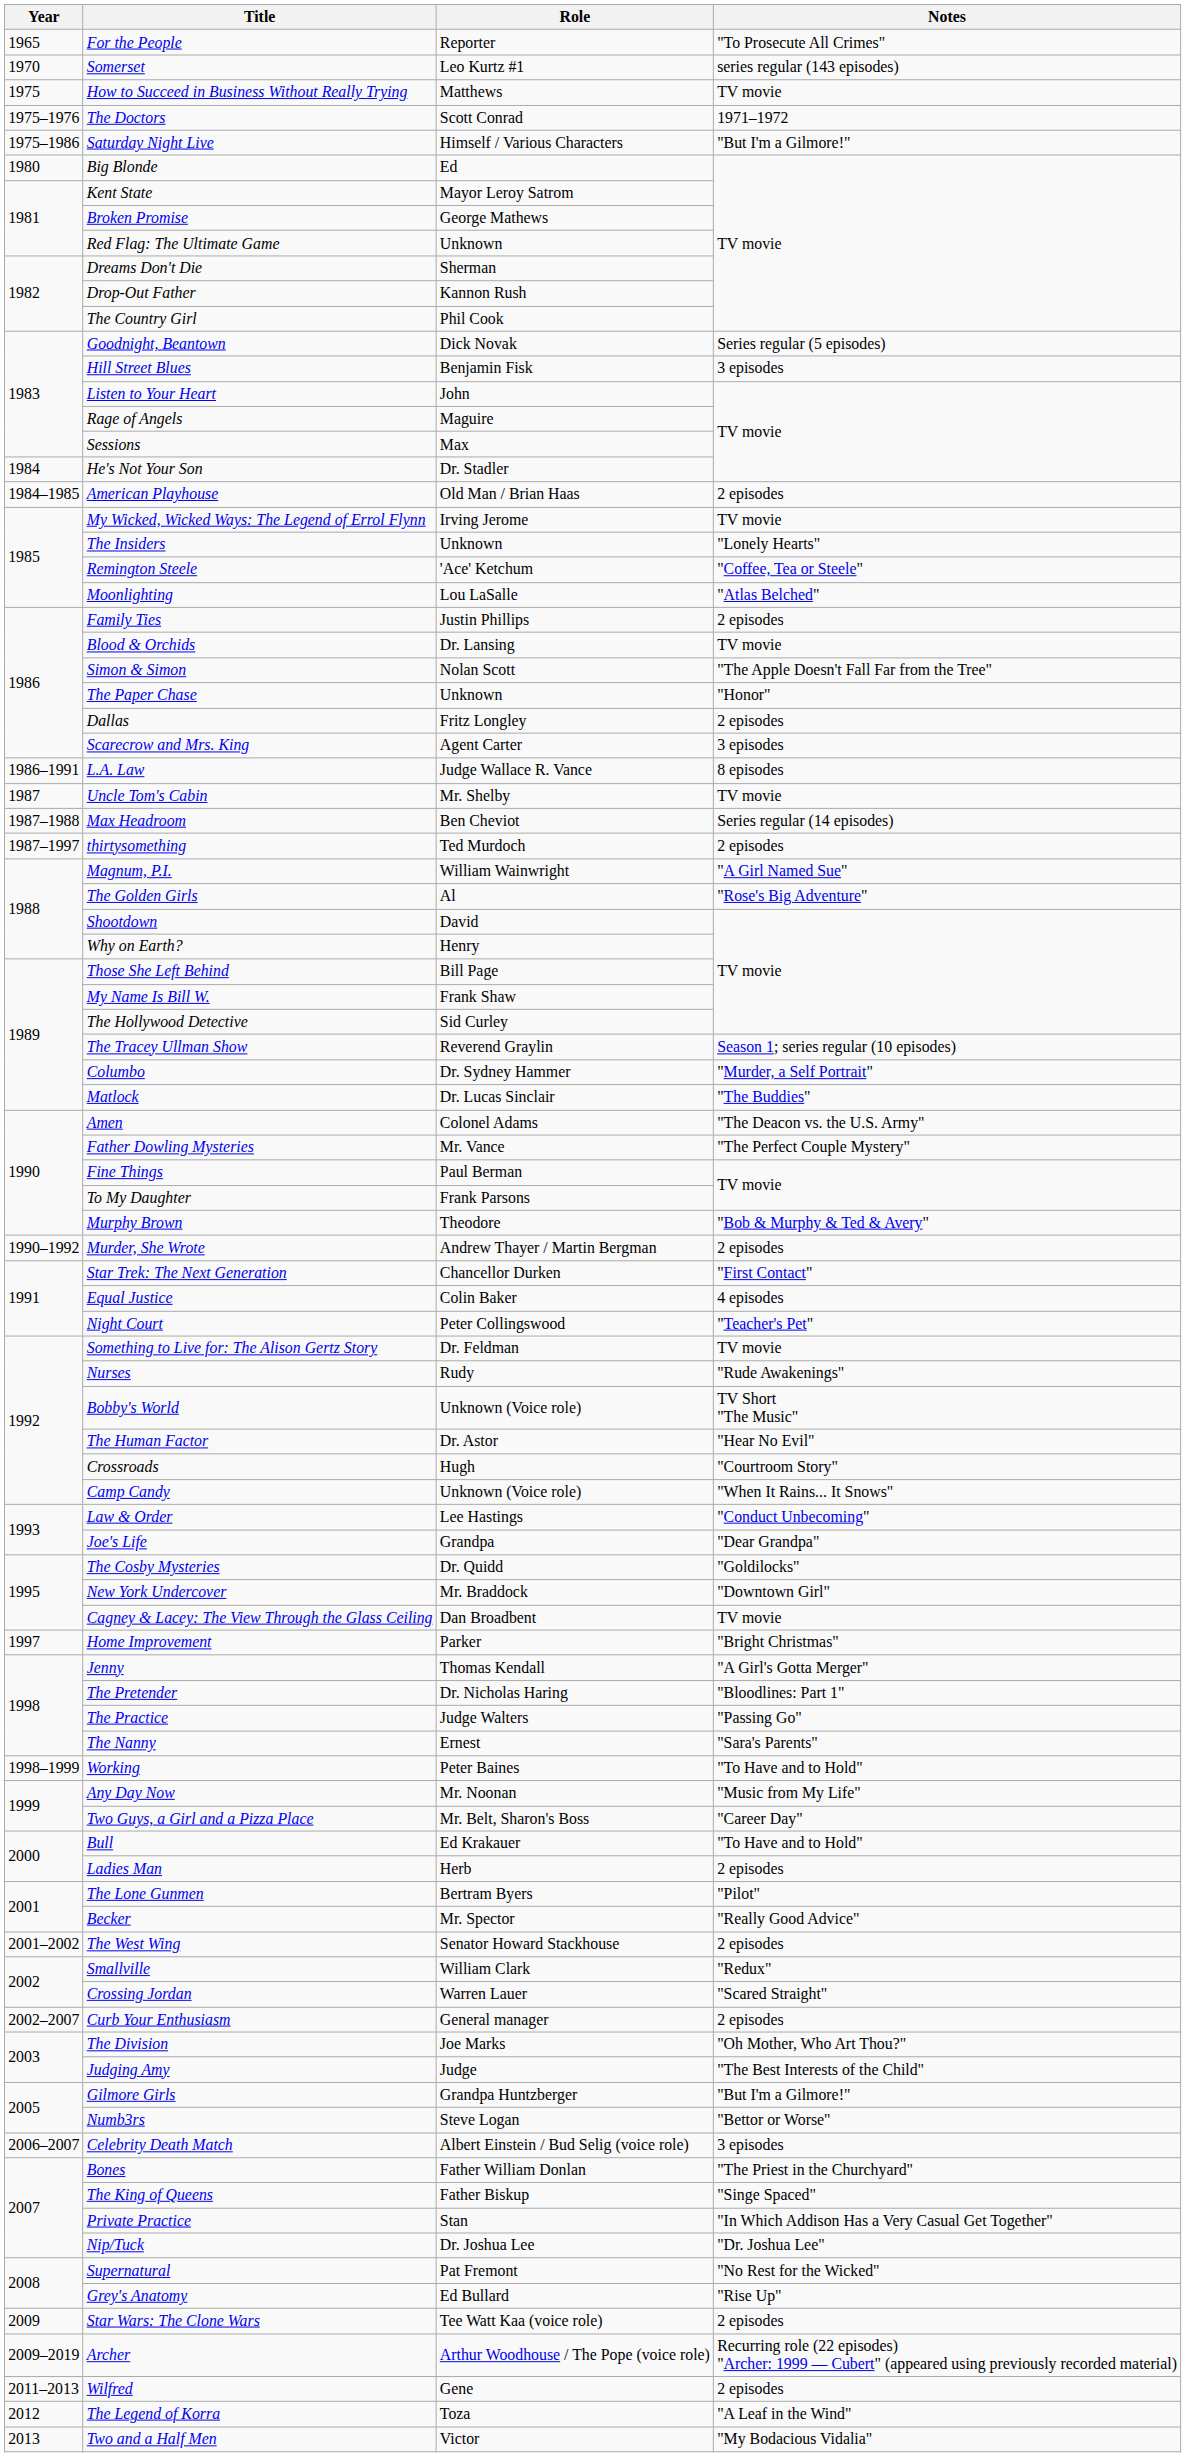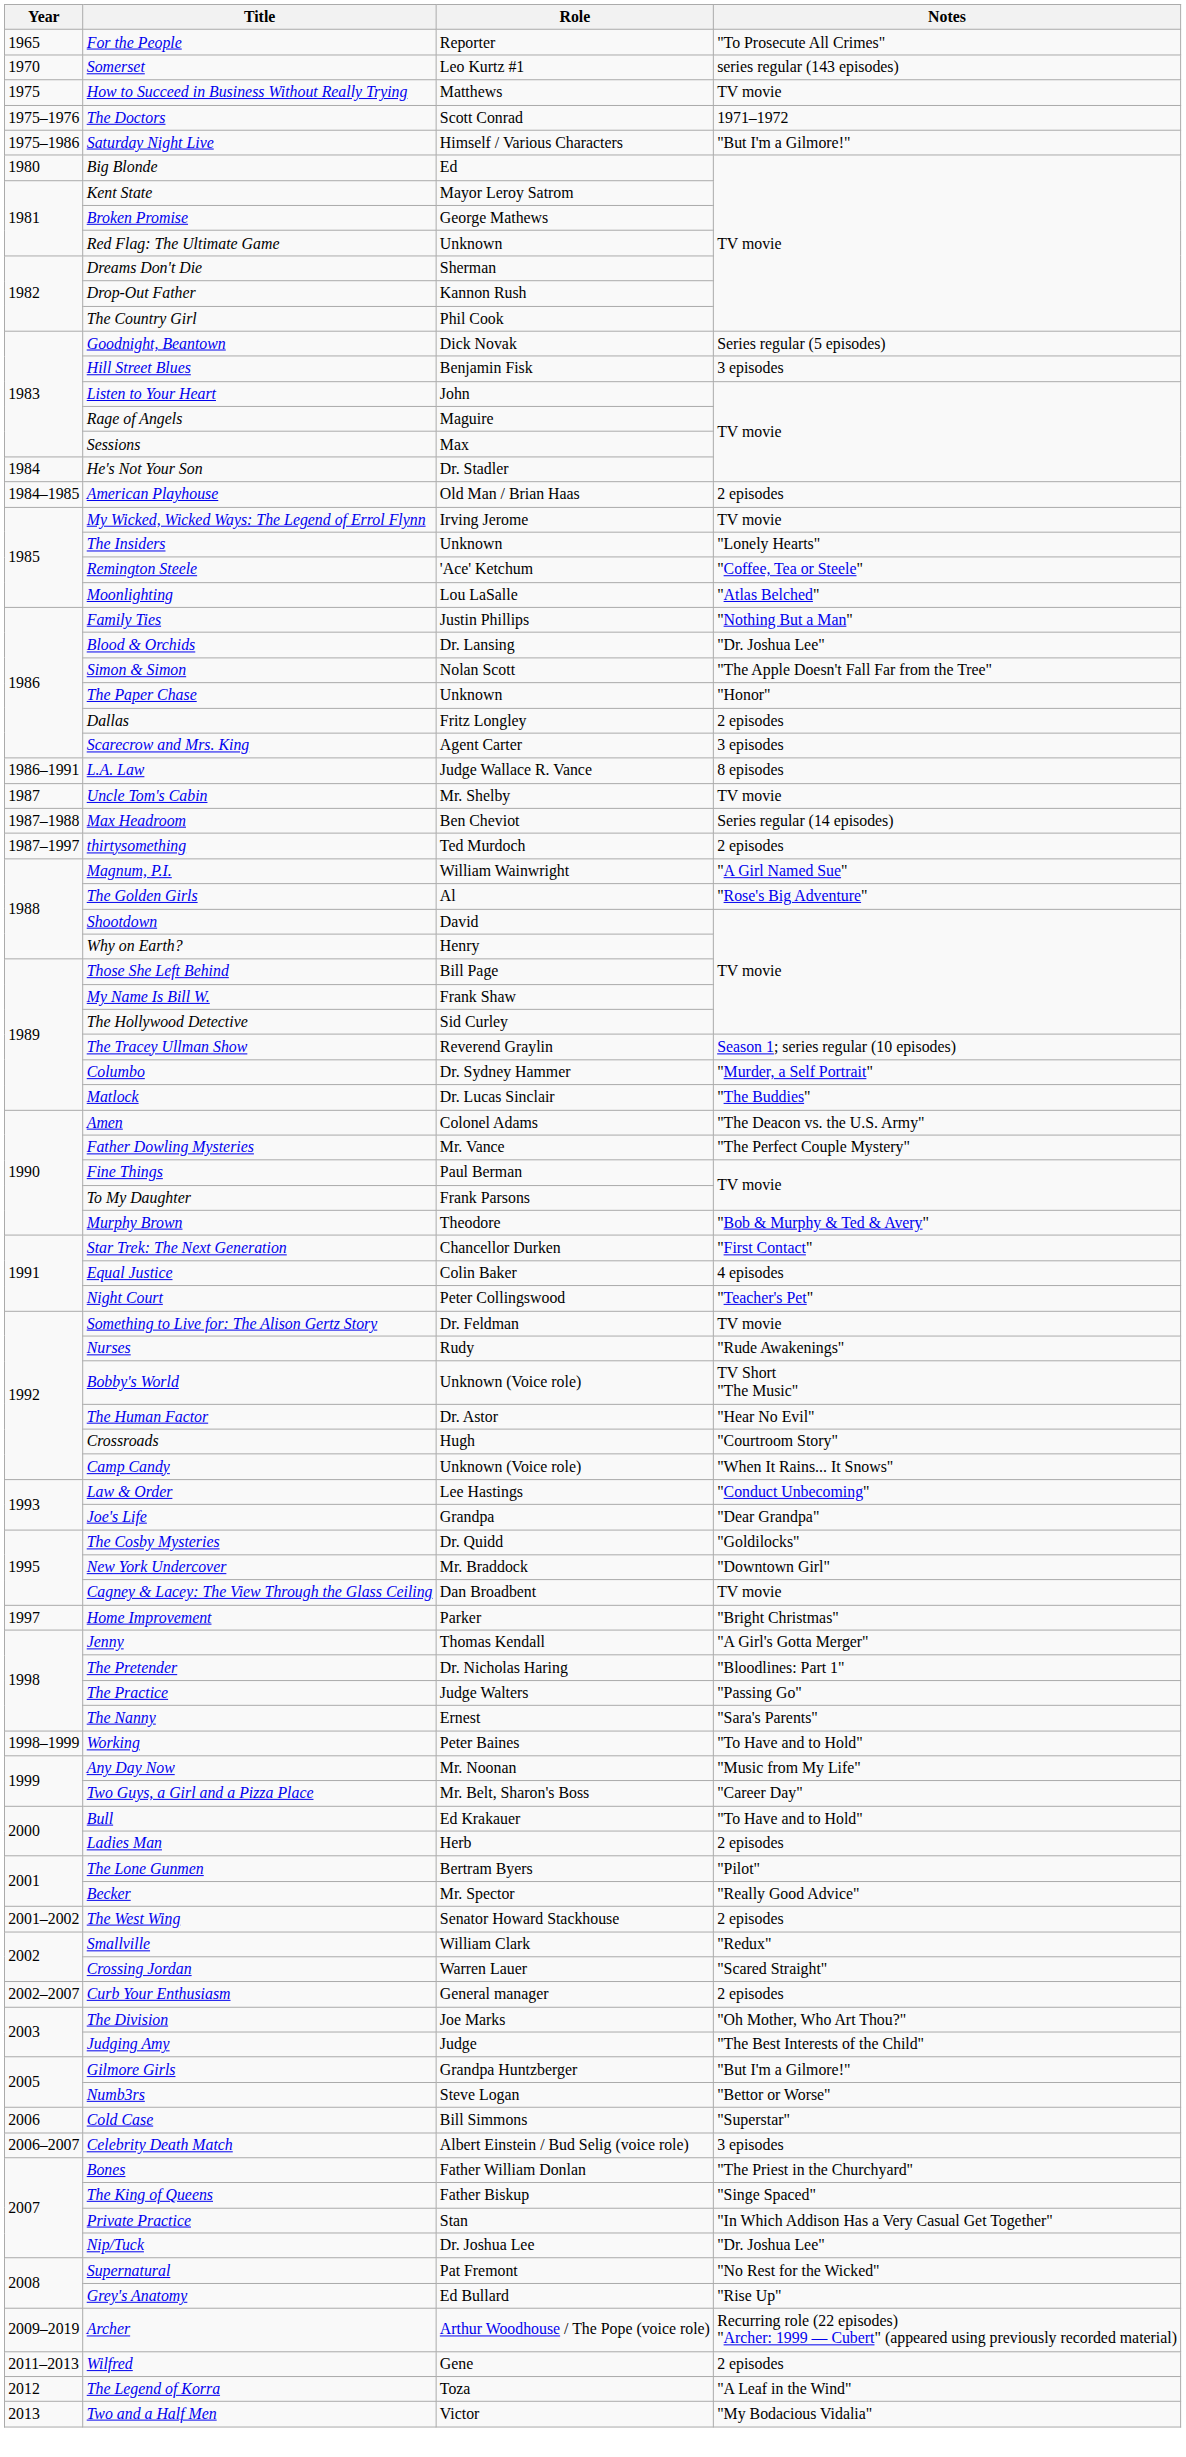 <table class="wikitable">
 <tr>
 <th>Year</th>
 <th>Title</th>
 <th>Role</th>
 <th>Notes</th>
 </tr>
 <tr>
 <td>1965</td>
 <td><em><a href='#'>For the People</a></em></td>
 <td>Reporter</td>
 <td>"To Prosecute All Crimes"</td>
 </tr>
 <tr>
 <td>1970</td>
 <td><em><a href='#'>Somerset</a></em></td>
 <td>Leo Kurtz #1</td>
 <td>series regular (143 episodes)</td>
 </tr>
 <tr>
 <td>1975</td>
 <td><em><a href='#'>How to Succeed in Business Without Really Trying</a></em></td>
 <td>Matthews</td>
 <td>TV movie</td>
 </tr>
 <tr>
 <td>1975–1976</td>
 <td><em><a href='#'>The Doctors</a></em></td>
 <td>Scott Conrad</td>
 <td>1971–1972</td>
 </tr>
 <tr>
 <td>1975–1986</td>
 <td><em><a href='#'>Saturday Night Live</a></em></td>
 <td>Himself / Various Characters</td>
 <td>"But I'm a Gilmore!"</td>
 </tr>
 <tr>
 <td>1980</td>
 <td><em>Big Blonde</em></td>
 <td>Ed</td>
 <td rowspan=7>TV movie</td>
 </tr>
 <tr>
 <td rowspan=3>1981</td>
 <td><em>Kent State</em></td>
 <td>Mayor Leroy Satrom</td>
 </tr>
 <tr>
 <td><em><a href='#'>Broken Promise</a></em></td>
 <td>George Mathews</td>
 </tr>
 <tr>
 <td><em>Red Flag: The Ultimate Game</em></td>
 <td>Unknown</td>
 </tr>
 <tr>
 <td rowspan=3>1982</td>
 <td><em>Dreams Don't Die</em></td>
 <td>Sherman</td>
 </tr>
 <tr>
 <td><em>Drop-Out Father</em></td>
 <td>Kannon Rush</td>
 </tr>
 <tr>
 <td><em>The Country Girl</em></td>
 <td>Phil Cook</td>
 </tr>
 <tr>
 <td rowspan=5>1983</td>
 <td><em><a href='#'>Goodnight, Beantown</a></em></td>
 <td>Dick Novak</td>
 <td>Series regular (5 episodes)</td>
 </tr>
 <tr>
 <td><em><a href='#'>Hill Street Blues</a></em></td>
 <td>Benjamin Fisk</td>
 <td>3 episodes</td>
 </tr>
 <tr>
 <td><em><a href='#'>Listen to Your Heart</a></em></td>
 <td>John</td>
 <td rowspan=4>TV movie</td>
 </tr>
 <tr>
 <td><em>Rage of Angels</em></td>
 <td>Maguire</td>
 </tr>
 <tr>
 <td><em>Sessions</em></td>
 <td>Max</td>
 </tr>
 <tr>
 <td>1984</td>
 <td><em>He's Not Your Son</em></td>
 <td>Dr. Stadler</td>
 </tr>
 <tr>
 <td>1984–1985</td>
 <td><em><a href='#'>American Playhouse</a></em></td>
 <td>Old Man / Brian Haas</td>
 <td>2 episodes</td>
 </tr>
 <tr>
 <td rowspan=4>1985</td>
 <td><em><a href='#'>My Wicked, Wicked Ways: The Legend of Errol Flynn</a></em></td>
 <td>Irving Jerome</td>
 <td>TV movie</td>
 </tr>
 <tr>
 <td><em><a href='#'>The Insiders</a></em></td>
 <td>Unknown</td>
 <td>"Lonely Hearts"</td>
 </tr>
 <tr>
 <td><em><a href='#'>Remington Steele</a></em></td>
 <td>'Ace' Ketchum</td>
 <td>"<a href='#'>Coffee, Tea or Steele</a>"</td>
 </tr>
 <tr>
 <td><em><a href='#'>Moonlighting</a></em></td>
 <td>Lou LaSalle</td>
 <td>"<a href='#'>Atlas Belched</a>"</td>
 </tr>
 <tr>
 <td rowspan=6>1986</td>
 <td><em><a href='#'>Family Ties</a></em></td>
 <td>Justin Phillips</td>
-<td>2 episodes</td>
+<td>"<a href='#'>Nothing But a Man</a>"</td>
 </tr>
 <tr>
 <td><em><a href='#'>Blood & Orchids</a></em></td>
 <td>Dr. Lansing</td>
-<td>TV movie</td>
+<td>"Dr. Joshua Lee"</td>
 </tr>
 <tr>
 <td><em><a href='#'>Simon & Simon</a></em></td>
 <td>Nolan Scott</td>
 <td>"The Apple Doesn't Fall Far from the Tree"</td>
 </tr>
 <tr>
 <td><em><a href='#'>The Paper Chase</a></em></td>
 <td>Unknown</td>
 <td>"Honor"</td>
 </tr>
 <tr>
 <td><em>Dallas</em></td>
 <td>Fritz Longley</td>
 <td>2 episodes</td>
 </tr>
 <tr>
 <td><em><a href='#'>Scarecrow and Mrs. King</a></em></td>
 <td>Agent Carter</td>
 <td>3 episodes</td>
 </tr>
 <tr>
 <td>1986–1991</td>
 <td><em><a href='#'>L.A. Law</a></em></td>
 <td>Judge Wallace R. Vance</td>
 <td>8 episodes</td>
 </tr>
 <tr>
 <td>1987</td>
 <td><em><a href='#'>Uncle Tom's Cabin</a></em></td>
 <td>Mr. Shelby</td>
 <td>TV movie</td>
 </tr>
 <tr>
 <td>1987–1988</td>
 <td><em><a href='#'>Max Headroom</a></em></td>
 <td>Ben Cheviot</td>
 <td>Series regular (14 episodes)</td>
 </tr>
 <tr>
 <td>1987–1997</td>
 <td><em><a href='#'>thirtysomething</a></em></td>
 <td>Ted Murdoch</td>
 <td>2 episodes</td>
 </tr>
 <tr>
 <td rowspan=4>1988</td>
 <td><em><a href='#'>Magnum, P.I.</a></em></td>
 <td>William Wainwright</td>
 <td>"<a href='#'>A Girl Named Sue</a>"</td>
 </tr>
 <tr>
 <td><em><a href='#'>The Golden Girls</a></em></td>
 <td>Al</td>
 <td>"<a href='#'>Rose's Big Adventure</a>"</td>
 </tr>
 <tr>
 <td><em><a href='#'>Shootdown</a></em></td>
 <td>David</td>
 <td rowspan=5>TV movie</td>
 </tr>
 <tr>
 <td><em>Why on Earth?</em></td>
 <td>Henry</td>
 </tr>
 <tr>
 <td rowspan=6>1989</td>
 <td><em><a href='#'>Those She Left Behind</a></em></td>
 <td>Bill Page</td>
 </tr>
 <tr>
 <td><em><a href='#'>My Name Is Bill W.</a></em></td>
 <td>Frank Shaw</td>
 </tr>
 <tr>
 <td><em>The Hollywood Detective</em></td>
 <td>Sid Curley</td>
 </tr>
 <tr>
 <td><em><a href='#'>The Tracey Ullman Show</a></em></td>
 <td>Reverend Graylin</td>
 <td><a href='#'>Season 1</a>; series regular (10 episodes)</td>
 </tr>
 <tr>
 <td><em><a href='#'>Columbo</a></em></td>
 <td>Dr. Sydney Hammer</td>
 <td>"<a href='#'>Murder, a Self Portrait</a>"</td>
 </tr>
 <tr>
 <td><em><a href='#'>Matlock</a></em></td>
 <td>Dr. Lucas Sinclair</td>
 <td>"<a href='#'>The Buddies</a>"</td>
 </tr>
 <tr>
 <td rowspan=5>1990</td>
 <td><em><a href='#'>Amen</a></em></td>
 <td>Colonel Adams</td>
 <td>"The Deacon vs. the U.S. Army"</td>
 </tr>
 <tr>
 <td><em><a href='#'>Father Dowling Mysteries</a></em></td>
 <td>Mr. Vance</td>
 <td>"The Perfect Couple Mystery"</td>
 </tr>
 <tr>
 <td><em><a href='#'>Fine Things</a></em></td>
 <td>Paul Berman</td>
 <td rowspan=2>TV movie</td>
 </tr>
 <tr>
 <td><em>To My Daughter</em></td>
 <td>Frank Parsons</td>
 </tr>
 <tr>
 <td><em><a href='#'>Murphy Brown</a></em></td>
 <td>Theodore</td>
 <td>"<a href='#'>Bob & Murphy & Ted & Avery</a>"</td>
-</tr>
-<tr>
-<td>1990–1992</td>
-<td><em><a href='#'>Murder, She Wrote</a></em></td>
-<td>Andrew Thayer / Martin Bergman</td>
-<td>2 episodes</td>
 </tr>
 <tr>
 <td rowspan=3>1991</td>
 <td><em><a href='#'>Star Trek: The Next Generation</a></em></td>
 <td>Chancellor Durken</td>
 <td>"<a href='#'>First Contact</a>"</td>
 </tr>
 <tr>
 <td><em><a href='#'>Equal Justice</a></em></td>
 <td>Colin Baker</td>
 <td>4 episodes</td>
 </tr>
 <tr>
 <td><em><a href='#'>Night Court</a></em></td>
 <td>Peter Collingswood</td>
 <td>"<a href='#'>Teacher's Pet</a>"</td>
 </tr>
 <tr>
 <td rowspan=6>1992</td>
 <td><em><a href='#'>Something to Live for: The Alison Gertz Story</a></em></td>
 <td>Dr. Feldman</td>
 <td>TV movie</td>
 </tr>
 <tr>
 <td><em><a href='#'>Nurses</a></em></td>
 <td>Rudy</td>
 <td>"Rude Awakenings"</td>
 </tr>
 <tr>
 <td><em><a href='#'>Bobby's World</a></em></td>
 <td>Unknown (Voice role)</td>
 <td>TV Short<br>"The Music"</td>
 </tr>
 <tr>
 <td><em><a href='#'>The Human Factor</a></em></td>
 <td>Dr. Astor</td>
 <td>"Hear No Evil"</td>
 </tr>
 <tr>
 <td><em>Crossroads</em></td>
 <td>Hugh</td>
 <td>"Courtroom Story"</td>
 </tr>
 <tr>
 <td><em><a href='#'>Camp Candy</a></em></td>
 <td>Unknown (Voice role)</td>
 <td>"When It Rains... It Snows"</td>
 </tr>
 <tr>
 <td rowspan=2>1993</td>
 <td><em><a href='#'>Law & Order</a></em></td>
 <td>Lee Hastings</td>
 <td>"<a href='#'>Conduct Unbecoming</a>"</td>
 </tr>
 <tr>
 <td><em><a href='#'>Joe's Life</a></em></td>
 <td>Grandpa</td>
 <td>"Dear Grandpa"</td>
 </tr>
 <tr>
 <td rowspan=3>1995</td>
 <td><em><a href='#'>The Cosby Mysteries</a></em></td>
 <td>Dr. Quidd</td>
 <td>"Goldilocks"</td>
 </tr>
 <tr>
 <td><em><a href='#'>New York Undercover</a></em></td>
 <td>Mr. Braddock</td>
 <td>"Downtown Girl"</td>
 </tr>
 <tr>
 <td><em><a href='#'>Cagney & Lacey: The View Through the Glass Ceiling</a></em></td>
 <td>Dan Broadbent</td>
 <td>TV movie</td>
 </tr>
 <tr>
 <td>1997</td>
 <td><em><a href='#'>Home Improvement</a></em></td>
 <td>Parker</td>
 <td>"Bright Christmas"</td>
 </tr>
 <tr>
 <td rowspan=4>1998</td>
 <td><em><a href='#'>Jenny</a></em></td>
 <td>Thomas Kendall</td>
 <td>"A Girl's Gotta Merger"</td>
 </tr>
 <tr>
 <td><em><a href='#'>The Pretender</a></em></td>
 <td>Dr. Nicholas Haring</td>
 <td>"Bloodlines: Part 1"</td>
 </tr>
 <tr>
 <td><em><a href='#'>The Practice</a></em></td>
 <td>Judge Walters</td>
 <td>"Passing Go"</td>
 </tr>
 <tr>
 <td><em><a href='#'>The Nanny</a></em></td>
 <td>Ernest</td>
 <td>"Sara's Parents"</td>
 </tr>
 <tr>
 <td>1998–1999</td>
 <td><em><a href='#'>Working</a></em></td>
 <td>Peter Baines</td>
 <td>"To Have and to Hold"</td>
 </tr>
 <tr>
 <td rowspan=2>1999</td>
 <td><em><a href='#'>Any Day Now</a></em></td>
 <td>Mr. Noonan</td>
 <td>"Music from My Life"</td>
 </tr>
 <tr>
 <td><em><a href='#'>Two Guys, a Girl and a Pizza Place</a></em></td>
 <td>Mr. Belt, Sharon's Boss</td>
 <td>"Career Day"</td>
 </tr>
 <tr>
 <td rowspan=2>2000</td>
 <td><em><a href='#'>Bull</a></em></td>
 <td>Ed Krakauer</td>
 <td>"To Have and to Hold"</td>
 </tr>
 <tr>
 <td><em><a href='#'>Ladies Man</a></em></td>
 <td>Herb</td>
 <td>2 episodes</td>
 </tr>
 <tr>
 <td rowspan=2>2001</td>
 <td><em><a href='#'>The Lone Gunmen</a></em></td>
 <td>Bertram Byers</td>
 <td>"Pilot"</td>
 </tr>
 <tr>
 <td><em><a href='#'>Becker</a></em></td>
 <td>Mr. Spector</td>
 <td>"Really Good Advice"</td>
 </tr>
 <tr>
 <td>2001–2002</td>
 <td><em><a href='#'>The West Wing</a></em></td>
 <td>Senator Howard Stackhouse</td>
 <td>2 episodes</td>
 </tr>
 <tr>
 <td rowspan=2>2002</td>
 <td><em><a href='#'>Smallville</a></em></td>
 <td>William Clark</td>
 <td>"Redux"</td>
 </tr>
 <tr>
 <td><em><a href='#'>Crossing Jordan</a></em></td>
 <td>Warren Lauer</td>
 <td>"Scared Straight"</td>
 </tr>
 <tr>
 <td>2002–2007</td>
 <td><em><a href='#'>Curb Your Enthusiasm</a></em></td>
 <td>General manager</td>
 <td>2 episodes</td>
 </tr>
 <tr>
 <td rowspan=2>2003</td>
 <td><em><a href='#'>The Division</a></em></td>
 <td>Joe Marks</td>
 <td>"Oh Mother, Who Art Thou?"</td>
 </tr>
 <tr>
 <td><em><a href='#'>Judging Amy</a></em></td>
 <td>Judge</td>
 <td>"The Best Interests of the Child"</td>
 </tr>
 <tr>
 <td rowspan=2>2005</td>
 <td><em><a href='#'>Gilmore Girls</a></em></td>
 <td>Grandpa Huntzberger</td>
 <td>"But I'm a Gilmore!"</td>
 </tr>
 <tr>
 <td><em><a href='#'>Numb3rs</a></em></td>
 <td>Steve Logan</td>
 <td>"Bettor or Worse"</td>
 </tr>
 <tr>
+<td>2006</td>
+<td><em><a href='#'>Cold Case</a></em></td>
+<td>Bill Simmons</td>
+<td>"Superstar"</td>
+</tr>
+<tr>
 <td>2006–2007</td>
 <td><em><a href='#'>Celebrity Death Match</a></em></td>
 <td>Albert Einstein / Bud Selig (voice role)</td>
 <td>3 episodes</td>
 </tr>
 <tr>
 <td rowspan=4>2007</td>
 <td><em><a href='#'>Bones</a></em></td>
 <td>Father William Donlan</td>
 <td>"The Priest in the Churchyard"</td>
 </tr>
 <tr>
 <td><em><a href='#'>The King of Queens</a></em></td>
 <td>Father Biskup</td>
 <td>"Singe Spaced"</td>
 </tr>
 <tr>
 <td><em><a href='#'>Private Practice</a></em></td>
 <td>Stan</td>
 <td>"In Which Addison Has a Very Casual Get Together"</td>
 </tr>
 <tr>
 <td><em><a href='#'>Nip/Tuck</a></em></td>
 <td>Dr. Joshua Lee</td>
 <td>"Dr. Joshua Lee"</td>
 </tr>
 <tr>
 <td rowspan=2>2008</td>
 <td><em><a href='#'>Supernatural</a></em></td>
 <td>Pat Fremont</td>
 <td>"No Rest for the Wicked"</td>
 </tr>
 <tr>
 <td><em><a href='#'>Grey's Anatomy</a></em></td>
 <td>Ed Bullard</td>
 <td>"Rise Up"</td>
 </tr>
 <tr>
-<td>2009</td>
-<td><em><a href='#'>Star Wars: The Clone Wars</a></em></td>
-<td>Tee Watt Kaa (voice role)</td>
-<td>2 episodes</td>
-</tr>
-<tr>
 <td>2009–2019</td>
 <td><em><a href='#'>Archer</a></em></td>
 <td><a href='#'>Arthur Woodhouse</a> / The Pope (voice role)</td>
 <td>Recurring role (22 episodes) <br>"<a href='#'>Archer: 1999 — Cubert</a>" (appeared using previously recorded material)</td>
 </tr>
 <tr>
 <td>2011–2013</td>
 <td><em><a href='#'>Wilfred</a></em></td>
 <td>Gene</td>
 <td>2 episodes</td>
 </tr>
 <tr>
 <td>2012</td>
 <td><em><a href='#'>The Legend of Korra</a></em></td>
 <td>Toza</td>
 <td>"A Leaf in the Wind"</td>
 </tr>
 <tr>
 <td>2013</td>
 <td><em><a href='#'>Two and a Half Men</a></em></td>
 <td>Victor</td>
 <td>"My Bodacious Vidalia"</td>
 </tr>
 </table>
